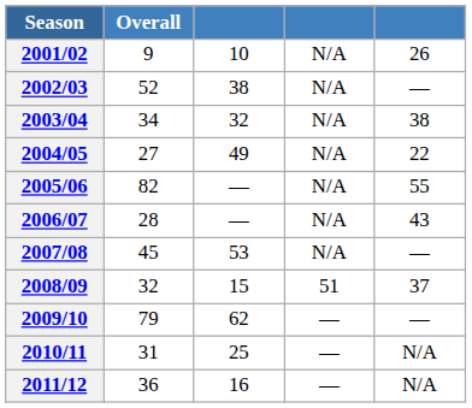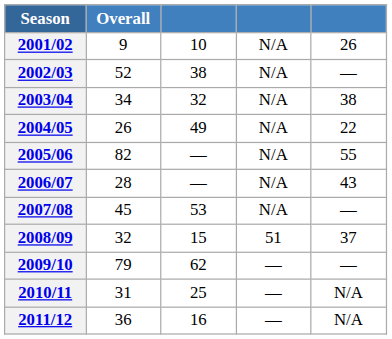 <table class="wikitable" style="font-size:86%; text-align:center; border:grey solid 1px; border-collapse:collapse; background:#ffffff;">
 <tr>
 <th style="background-color:#369; color:white; width:60px;"> Season </th>
 <th style="background-color:#4180be; color:white; width:55px;">Overall</th>
 <th style="background-color:#4180be; color:white; width:55px;"></th>
 <th style="background-color:#4180be; color:white; width:55px;"></th>
 <th style="background-color:#4180be; color:white; width:55px;"></th>
 </tr>
 <tr>
 <th scope=row align=center><a href='#'>2001/02</a></th>
 <td align=center>9</td>
 <td align=center>10</td>
 <td align=center>N/A</td>
 <td align=center>26</td>
 </tr>
 <tr>
 <th scope=row align=center><a href='#'>2002/03</a></th>
 <td align=center>52</td>
 <td align=center>38</td>
 <td align=center>N/A</td>
 <td align=center>—</td>
 </tr>
 <tr>
 <th scope=row align=center><a href='#'>2003/04</a></th>
 <td align=center>34</td>
 <td align=center>32</td>
 <td align=center>N/A</td>
 <td align=center>38</td>
 </tr>
 <tr>
 <th scope=row align=center><a href='#'>2004/05</a></th>
-<td align=center>27</td>
+<td align=center>26</td>
 <td align=center>49</td>
 <td align=center>N/A</td>
 <td align=center>22</td>
 </tr>
 <tr>
 <th scope=row align=center><a href='#'>2005/06</a></th>
 <td align=center>82</td>
 <td align=center>—</td>
 <td align=center>N/A</td>
 <td align=center>55</td>
 </tr>
 <tr>
 <th scope=row align=center><a href='#'>2006/07</a></th>
 <td align=center>28</td>
 <td align=center>—</td>
 <td align=center>N/A</td>
 <td align=center>43</td>
 </tr>
 <tr>
 <th scope=row align=center><a href='#'>2007/08</a></th>
 <td align=center>45</td>
 <td align=center>53</td>
 <td align=center>N/A</td>
 <td align=center>—</td>
 </tr>
 <tr>
 <th scope=row align=center><a href='#'>2008/09</a></th>
 <td align=center>32</td>
 <td align=center>15</td>
 <td align=center>51</td>
 <td align=center>37</td>
 </tr>
 <tr>
 <th scope=row align=center><a href='#'>2009/10</a></th>
 <td align=center>79</td>
 <td align=center>62</td>
 <td align=center>—</td>
 <td align=center>—</td>
 </tr>
 <tr>
 <th scope=row align=center><a href='#'>2010/11</a></th>
 <td align=center>31</td>
 <td align=center>25</td>
 <td align=center>—</td>
 <td align=center>N/A</td>
 </tr>
 <tr>
 <th scope=row align=center><a href='#'>2011/12</a></th>
 <td align=center>36</td>
 <td align=center>16</td>
 <td align=center>—</td>
 <td align=center>N/A</td>
 </tr>
 </table>
